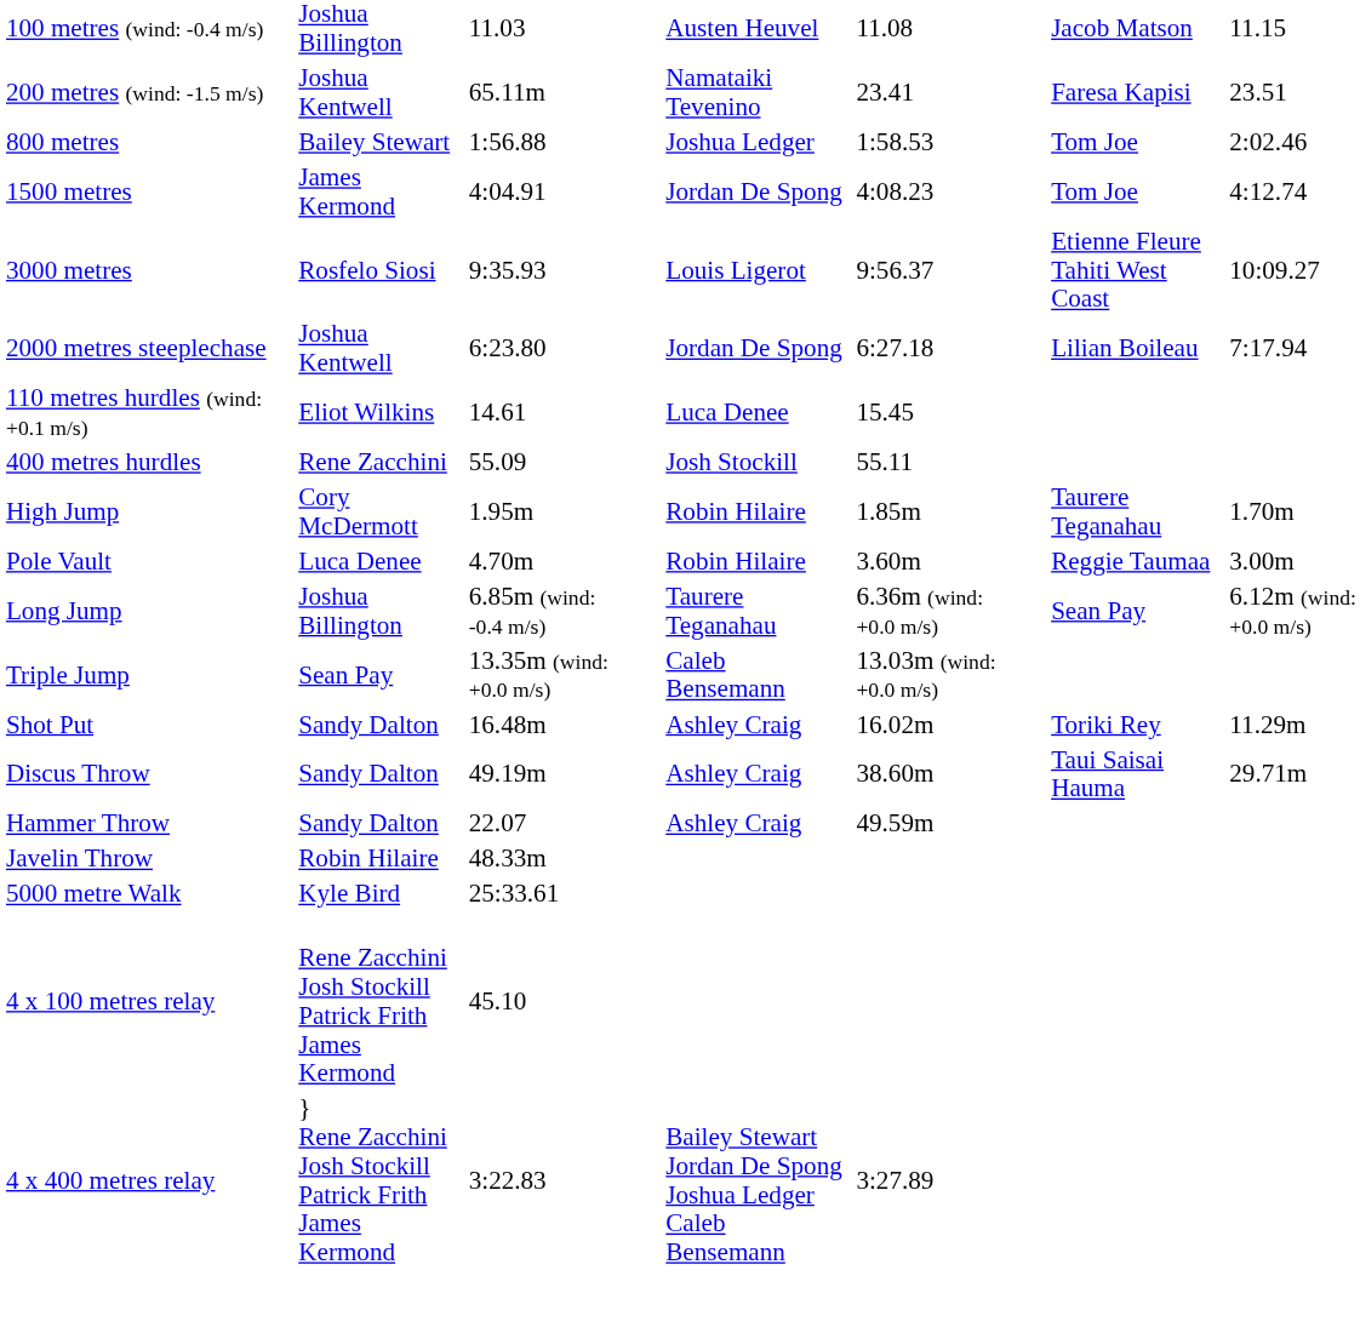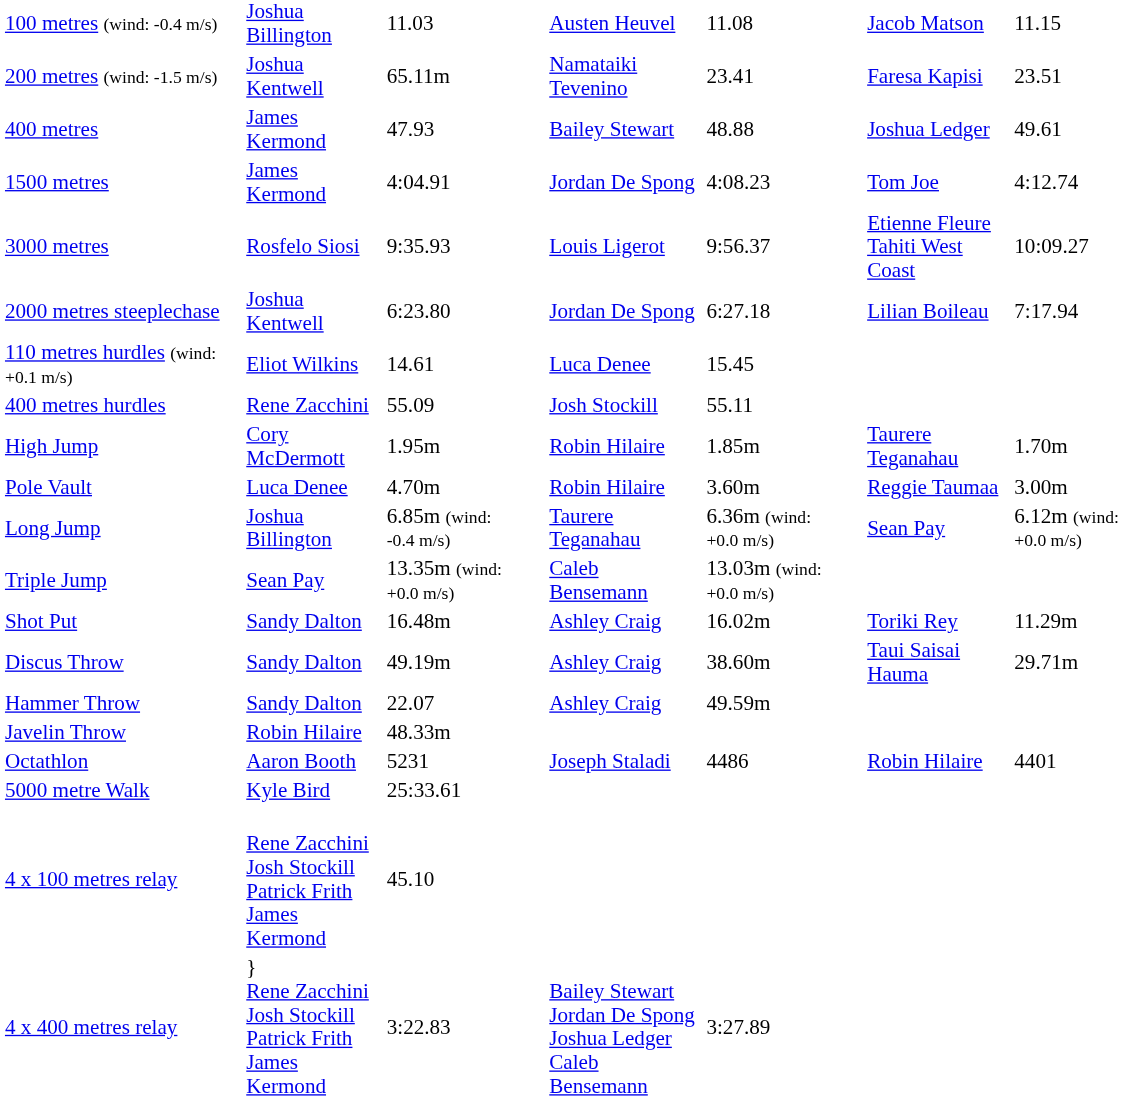 <table>
 <tr>
 <td><a href='#'>100 metres</a> <small>(wind: -0.4 m/s)</small></td>
 <td align=left><a href='#'>Joshua Billington</a> <br> </td>
 <td>11.03</td>
 <td align=left><a href='#'>Austen Heuvel</a> <br> </td>
 <td>11.08</td>
 <td align=left><a href='#'>Jacob Matson</a> <br> </td>
 <td>11.15</td>
 </tr>
 <tr>
 <td><a href='#'>200 metres</a> <small>(wind: -1.5 m/s)</small></td>
 <td align=left><a href='#'>Joshua Kentwell</a> <br> </td>
 <td>65.11m</td>
 <td align=left><a href='#'>Namataiki Tevenino</a> <br> </td>
 <td>23.41</td>
 <td align=left><a href='#'>Faresa Kapisi</a> <br> </td>
 <td>23.51</td>
 </tr>
 <tr>
-<td><a href='#'>800 metres</a></td>
+<td><a href='#'>400 metres</a></td>
+<td align=left><a href='#'>James Kermond</a> <br> </td>
+<td>47.93</td>
 <td align=left><a href='#'>Bailey Stewart</a> <br> </td>
-<td>1:56.88</td>
+<td>48.88</td>
 <td align=left><a href='#'>Joshua Ledger</a> <br> </td>
-<td>1:58.53</td>
-<td align=left><a href='#'>Tom Joe</a> <br> </td>
-<td>2:02.46</td>
+<td>49.61</td>
 </tr>
 <tr>
 <td><a href='#'>1500 metres</a></td>
 <td align=left><a href='#'>James Kermond</a> <br> </td>
 <td>4:04.91</td>
 <td align=left><a href='#'>Jordan De Spong</a> <br> </td>
 <td>4:08.23</td>
 <td align=left><a href='#'>Tom Joe</a> <br> </td>
 <td>4:12.74</td>
 </tr>
 <tr>
 <td><a href='#'>3000 metres</a></td>
 <td align=left><a href='#'>Rosfelo Siosi</a> <br> </td>
 <td>9:35.93</td>
 <td align=left><a href='#'>Louis Ligerot</a> <br> </td>
 <td>9:56.37</td>
 <td align=left><a href='#'>Etienne Fleure</a> <br>  <a href='#'>Tahiti West Coast</a></td>
 <td>10:09.27</td>
 </tr>
 <tr>
 <td><a href='#'>2000 metres steeplechase</a></td>
 <td align=left><a href='#'>Joshua Kentwell</a> <br> </td>
 <td>6:23.80</td>
 <td align=left><a href='#'>Jordan De Spong</a> <br> </td>
 <td>6:27.18</td>
 <td align=left><a href='#'>Lilian Boileau</a> <br> </td>
 <td>7:17.94</td>
 </tr>
 <tr>
 <td><a href='#'>110 metres hurdles</a> <small>(wind: +0.1 m/s)</small></td>
 <td align=left><a href='#'>Eliot Wilkins</a> <br> </td>
 <td>14.61</td>
 <td align=left><a href='#'>Luca Denee</a> <br> </td>
 <td>15.45</td>
 <td></td>
 <td></td>
 </tr>
 <tr>
 <td><a href='#'>400 metres hurdles</a></td>
 <td align=left><a href='#'>Rene Zacchini</a> <br> </td>
 <td>55.09</td>
 <td align=left><a href='#'>Josh Stockill</a> <br> </td>
 <td>55.11</td>
 <td></td>
 <td></td>
 </tr>
 <tr>
 <td><a href='#'>High Jump</a></td>
 <td align=left><a href='#'>Cory McDermott</a> <br> </td>
 <td>1.95m</td>
 <td align=left><a href='#'>Robin Hilaire</a> <br> </td>
 <td>1.85m</td>
 <td align=left><a href='#'>Taurere Teganahau</a> <br> </td>
 <td>1.70m</td>
 </tr>
 <tr>
 <td><a href='#'>Pole Vault</a></td>
 <td align=left><a href='#'>Luca Denee</a> <br> </td>
 <td>4.70m</td>
 <td align=left><a href='#'>Robin Hilaire</a> <br> </td>
 <td>3.60m</td>
 <td align=left><a href='#'>Reggie Taumaa</a> <br> </td>
 <td>3.00m</td>
 </tr>
 <tr>
 <td><a href='#'>Long Jump</a></td>
 <td align=left><a href='#'>Joshua Billington</a> <br> </td>
 <td>6.85m <small>(wind: -0.4 m/s)</small></td>
 <td align=left><a href='#'>Taurere Teganahau</a> <br> </td>
 <td>6.36m <small>(wind: +0.0 m/s)</small></td>
 <td align=left><a href='#'>Sean Pay</a> <br> </td>
 <td>6.12m <small>(wind: +0.0 m/s)</small></td>
 </tr>
 <tr>
 <td><a href='#'>Triple Jump</a></td>
 <td align=left><a href='#'>Sean Pay</a> <br> </td>
 <td>13.35m <small>(wind: +0.0 m/s)</small></td>
 <td align=left><a href='#'>Caleb Bensemann</a> <br> </td>
 <td>13.03m <small>(wind: +0.0 m/s)</small></td>
 <td></td>
 <td></td>
 </tr>
 <tr>
 <td><a href='#'>Shot Put</a></td>
 <td align=left><a href='#'>Sandy Dalton</a> <br> </td>
 <td>16.48m</td>
 <td align=left><a href='#'>Ashley Craig</a> <br> </td>
 <td>16.02m</td>
 <td align=left><a href='#'>Toriki Rey</a> <br> </td>
 <td>11.29m</td>
 </tr>
 <tr>
 <td><a href='#'>Discus Throw</a></td>
 <td align=left><a href='#'>Sandy Dalton</a> <br> </td>
 <td>49.19m</td>
 <td align=left><a href='#'>Ashley Craig</a> <br> </td>
 <td>38.60m</td>
 <td align=left><a href='#'>Taui Saisai Hauma</a> <br> </td>
 <td>29.71m</td>
 </tr>
 <tr>
 <td><a href='#'>Hammer Throw</a></td>
 <td align=left><a href='#'>Sandy Dalton</a> <br> </td>
 <td>22.07</td>
 <td align=left><a href='#'>Ashley Craig</a> <br> </td>
 <td>49.59m</td>
 <td></td>
 <td></td>
 </tr>
 <tr>
 <td><a href='#'>Javelin Throw</a></td>
 <td align=left><a href='#'>Robin Hilaire</a> <br> </td>
 <td>48.33m</td>
 <td></td>
 <td></td>
 <td></td>
 <td></td>
 </tr>
 <tr>
+<td><a href='#'>Octathlon</a></td>
+<td align=left><a href='#'>Aaron Booth</a> <br> </td>
+<td>5231</td>
+<td align=left><a href='#'>Joseph Staladi</a> <br> </td>
+<td>4486</td>
+<td align=left><a href='#'>Robin Hilaire</a> <br> </td>
+<td>4401</td>
+</tr>
+<tr>
 <td><a href='#'>5000 metre Walk</a></td>
 <td align=left><a href='#'>Kyle Bird</a> <br> </td>
 <td>25:33.61</td>
 <td></td>
 <td></td>
 <td></td>
 <td></td>
 </tr>
 <tr>
 <td><a href='#'>4 x 100 metres relay</a></td>
 <td><br><a href='#'>Rene Zacchini</a><br><a href='#'>Josh Stockill</a><br><a href='#'>Patrick Frith</a><br><a href='#'>James Kermond</a></td>
 <td>45.10</td>
 <td></td>
 <td></td>
 <td></td>
 <td></td>
 </tr>
 <tr>
 <td><a href='#'>4 x 400 metres relay</a></td>
 <td>}<br><a href='#'>Rene Zacchini</a><br><a href='#'>Josh Stockill</a><br><a href='#'>Patrick Frith</a><br><a href='#'>James Kermond</a></td>
 <td>3:22.83</td>
 <td><br><a href='#'>Bailey Stewart</a><br><a href='#'>Jordan De Spong</a><br><a href='#'>Joshua Ledger</a><br><a href='#'>Caleb Bensemann</a></td>
 <td>3:27.89</td>
 <td></td>
 <td></td>
 </tr>
 </table>
